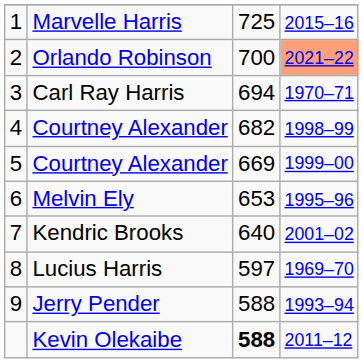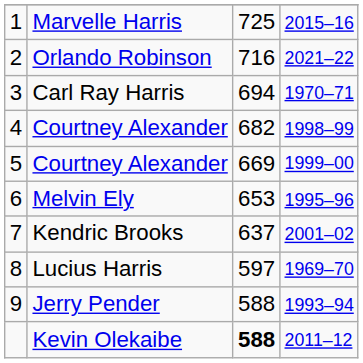 <table class="wikitable">
 <tr>
 </tr>
 <tr>
 <td>1</td>
 <td><a href='#'>Marvelle Harris</a></td>
 <td>725</td>
 <td style="font-size:80%;"><a href='#'>2015–16</a></td>
 </tr>
 <tr>
 <td>2</td>
 <td><a href='#'>Orlando Robinson</a></td>
-<td>700</td>
-<td style="background: lightsalmon; font-size:80%;"><a href='#'>2021–22</a></td>
+<td>716</td>
+<td style="font-size:80%;"><a href='#'>2021–22</a></td>
 </tr>
 <tr>
 <td>3</td>
 <td>Carl Ray Harris</td>
 <td>694</td>
 <td style="font-size:80%;"><a href='#'>1970–71</a></td>
 </tr>
 <tr>
 <td>4</td>
 <td><a href='#'>Courtney Alexander</a></td>
 <td>682</td>
 <td style="font-size:80%;"><a href='#'>1998–99</a></td>
 </tr>
 <tr>
 <td>5</td>
 <td><a href='#'>Courtney Alexander</a></td>
 <td>669</td>
 <td style="font-size:80%;"><a href='#'>1999–00</a></td>
 </tr>
 <tr>
 <td>6</td>
 <td><a href='#'>Melvin Ely</a></td>
 <td>653</td>
 <td style="font-size:80%;"><a href='#'>1995–96</a></td>
 </tr>
 <tr>
 <td>7</td>
 <td>Kendric Brooks</td>
-<td>640</td>
+<td>637</td>
 <td style="font-size:80%;"><a href='#'>2001–02</a></td>
 </tr>
 <tr>
 <td>8</td>
 <td>Lucius Harris</td>
 <td>597</td>
 <td style="font-size:80%;"><a href='#'>1969–70</a></td>
 </tr>
 <tr>
 <td>9</td>
 <td><a href='#'>Jerry Pender</a></td>
 <td>588</td>
 <td style="font-size:80%;"><a href='#'>1993–94</a></td>
 </tr>
 <tr>
 <td></td>
 <td><a href='#'>Kevin Olekaibe</a></td>
 <td><strong>588</strong></td>
 <td style="font-size:80%;"><a href='#'>2011–12</a></td>
 </tr>
 </table>
